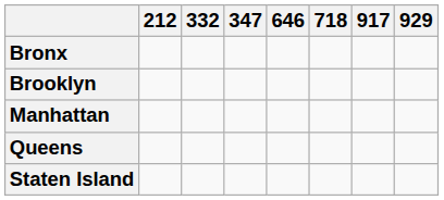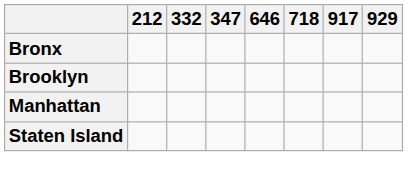 <table class="wikitable">
 <tr>
 <th scope="col"></th>
 <th scope="col">212</th>
 <th scope="col">332</th>
 <th scope="col">347</th>
 <th scope="col">646</th>
 <th scope="col">718</th>
 <th scope="col">917</th>
 <th scope="col">929</th>
 </tr>
 <tr>
 <th style="text-align: left;">Bronx</th>
 <td></td>
 <td></td>
 <td></td>
 <td></td>
 <td></td>
 <td></td>
 <td></td>
 </tr>
 <tr>
 <th style="text-align: left;">Brooklyn</th>
 <td></td>
 <td></td>
 <td></td>
 <td></td>
 <td></td>
 <td></td>
 <td></td>
 </tr>
 <tr>
 <th style="text-align: left;">Manhattan</th>
 <td></td>
 <td></td>
 <td></td>
 <td></td>
 <td></td>
 <td></td>
 <td></td>
 </tr>
 <tr>
-<th style="text-align: left;">Queens</th>
-<td></td>
-<td></td>
-<td></td>
-<td></td>
-<td></td>
-<td></td>
-<td></td>
-</tr>
-<tr>
 <th style="text-align: left;">Staten Island</th>
 <td></td>
 <td></td>
 <td></td>
 <td></td>
 <td></td>
 <td></td>
 <td></td>
 </tr>
 </table>
